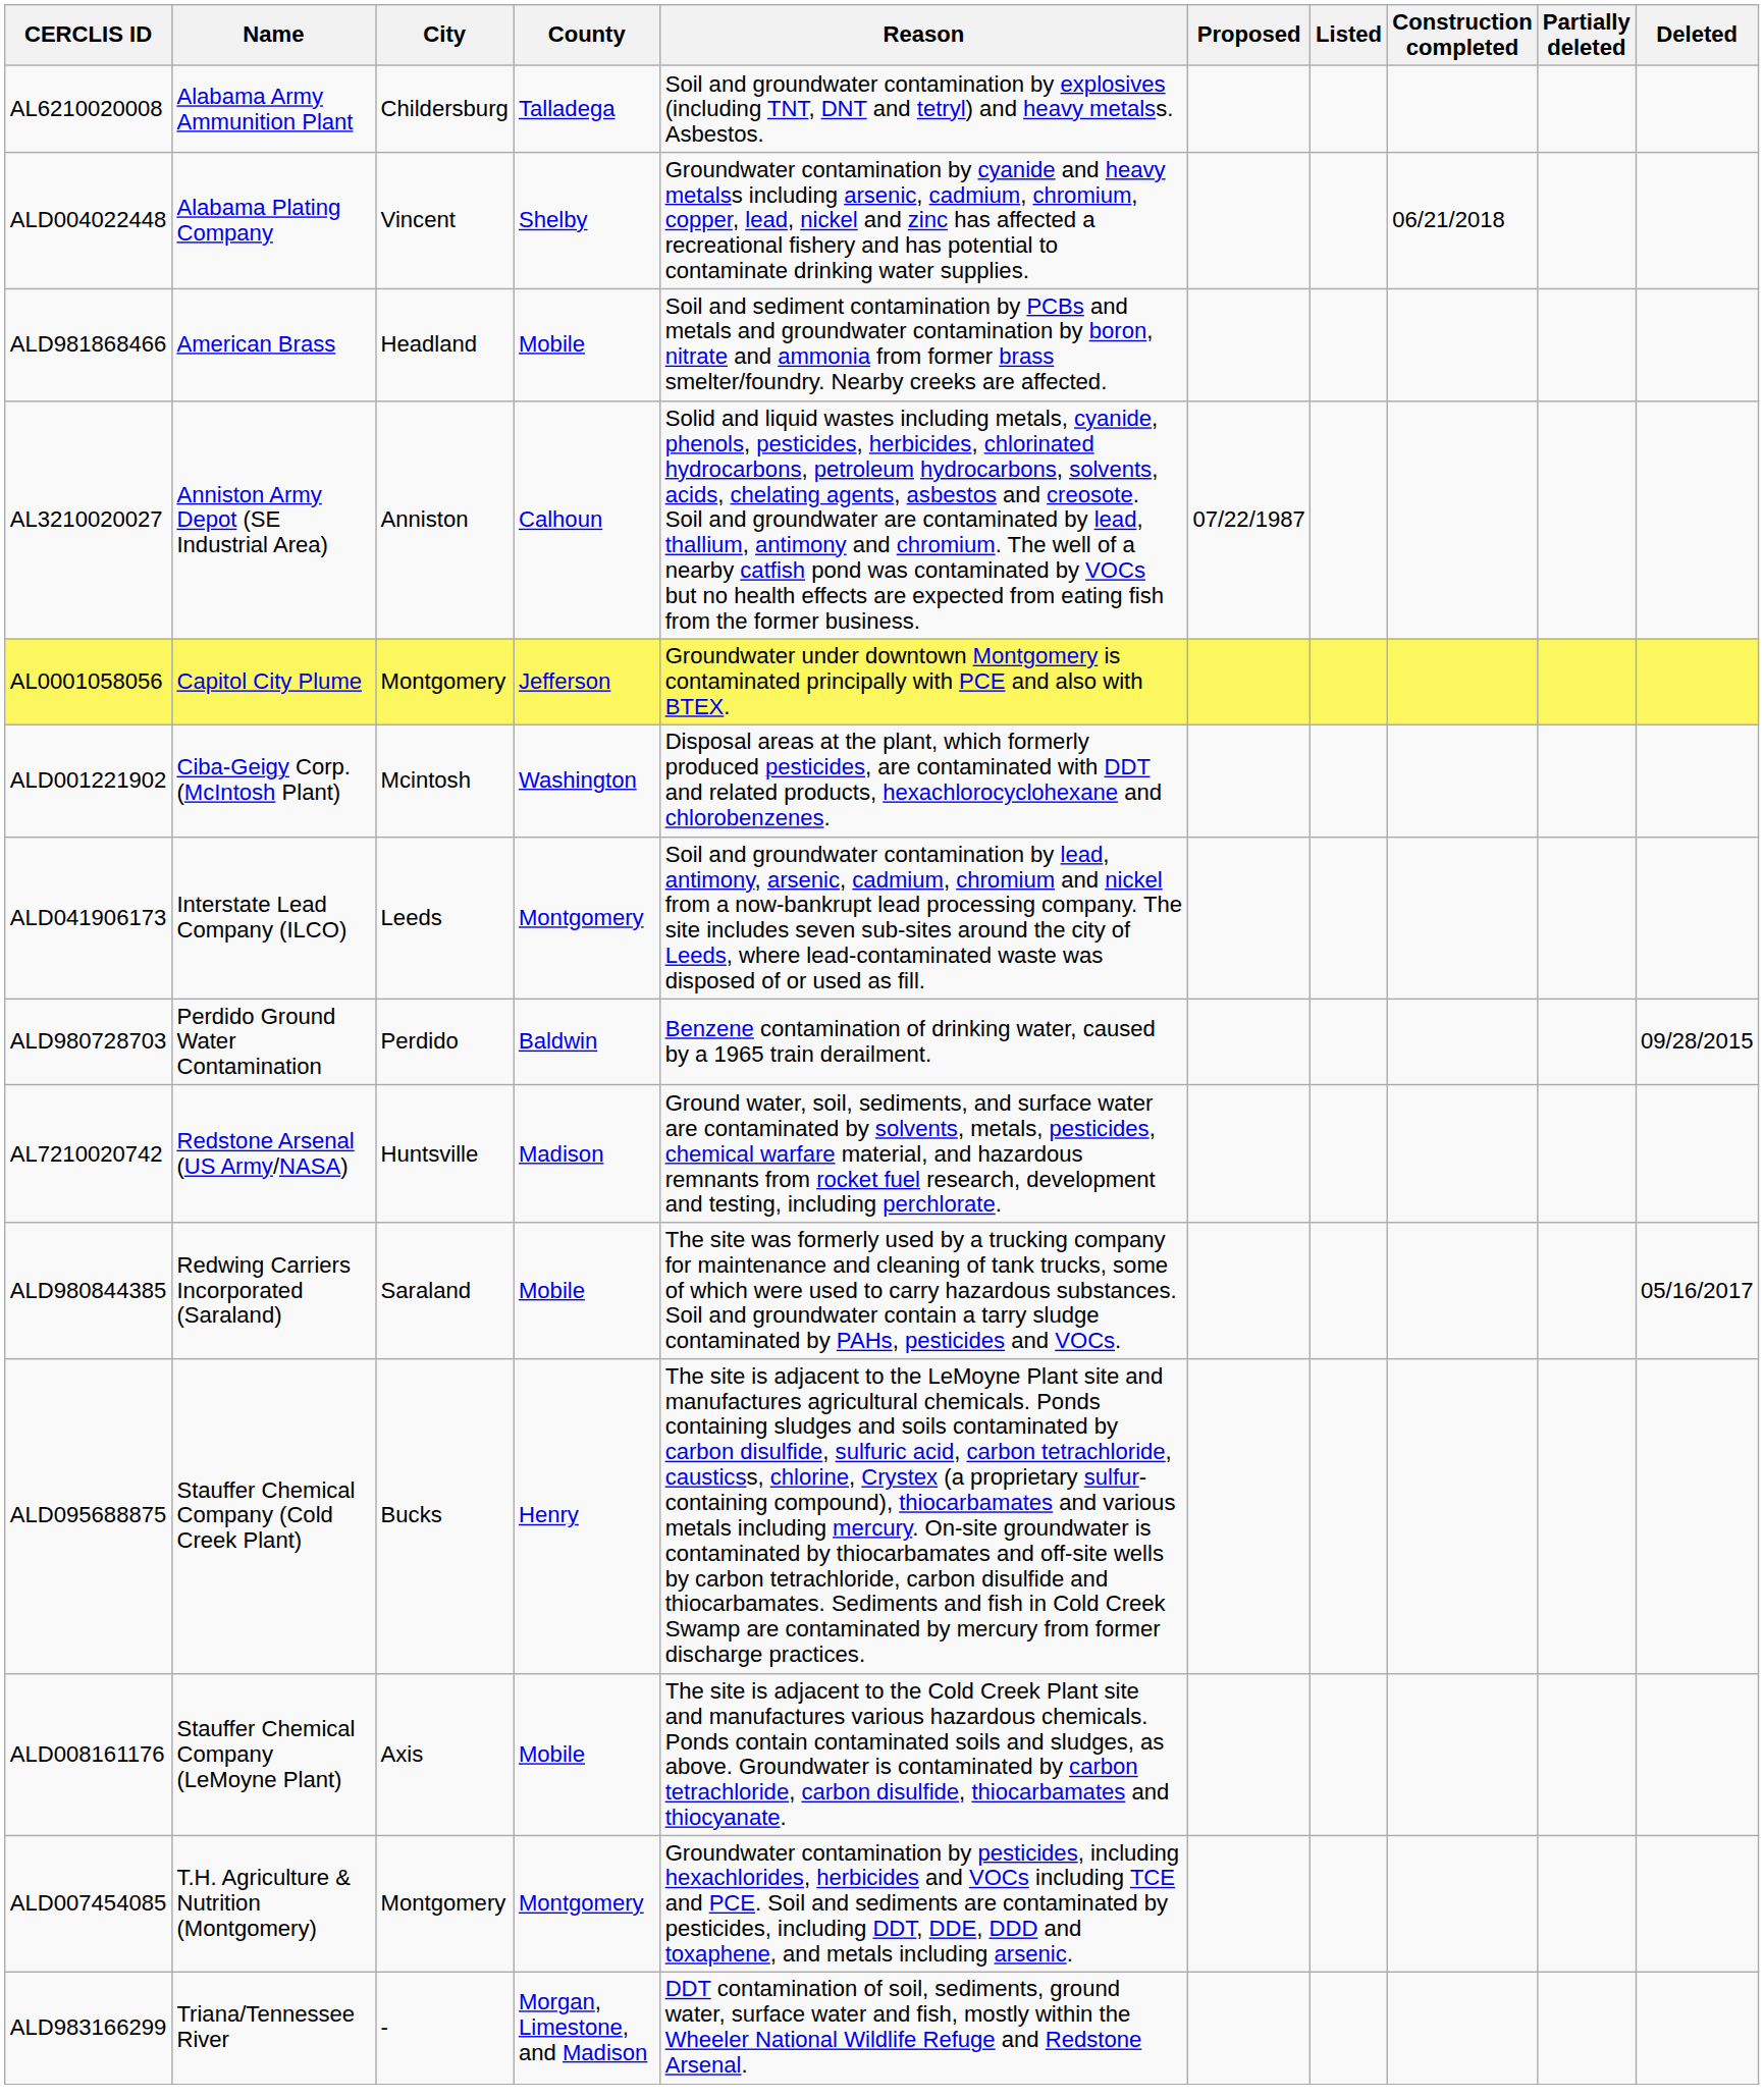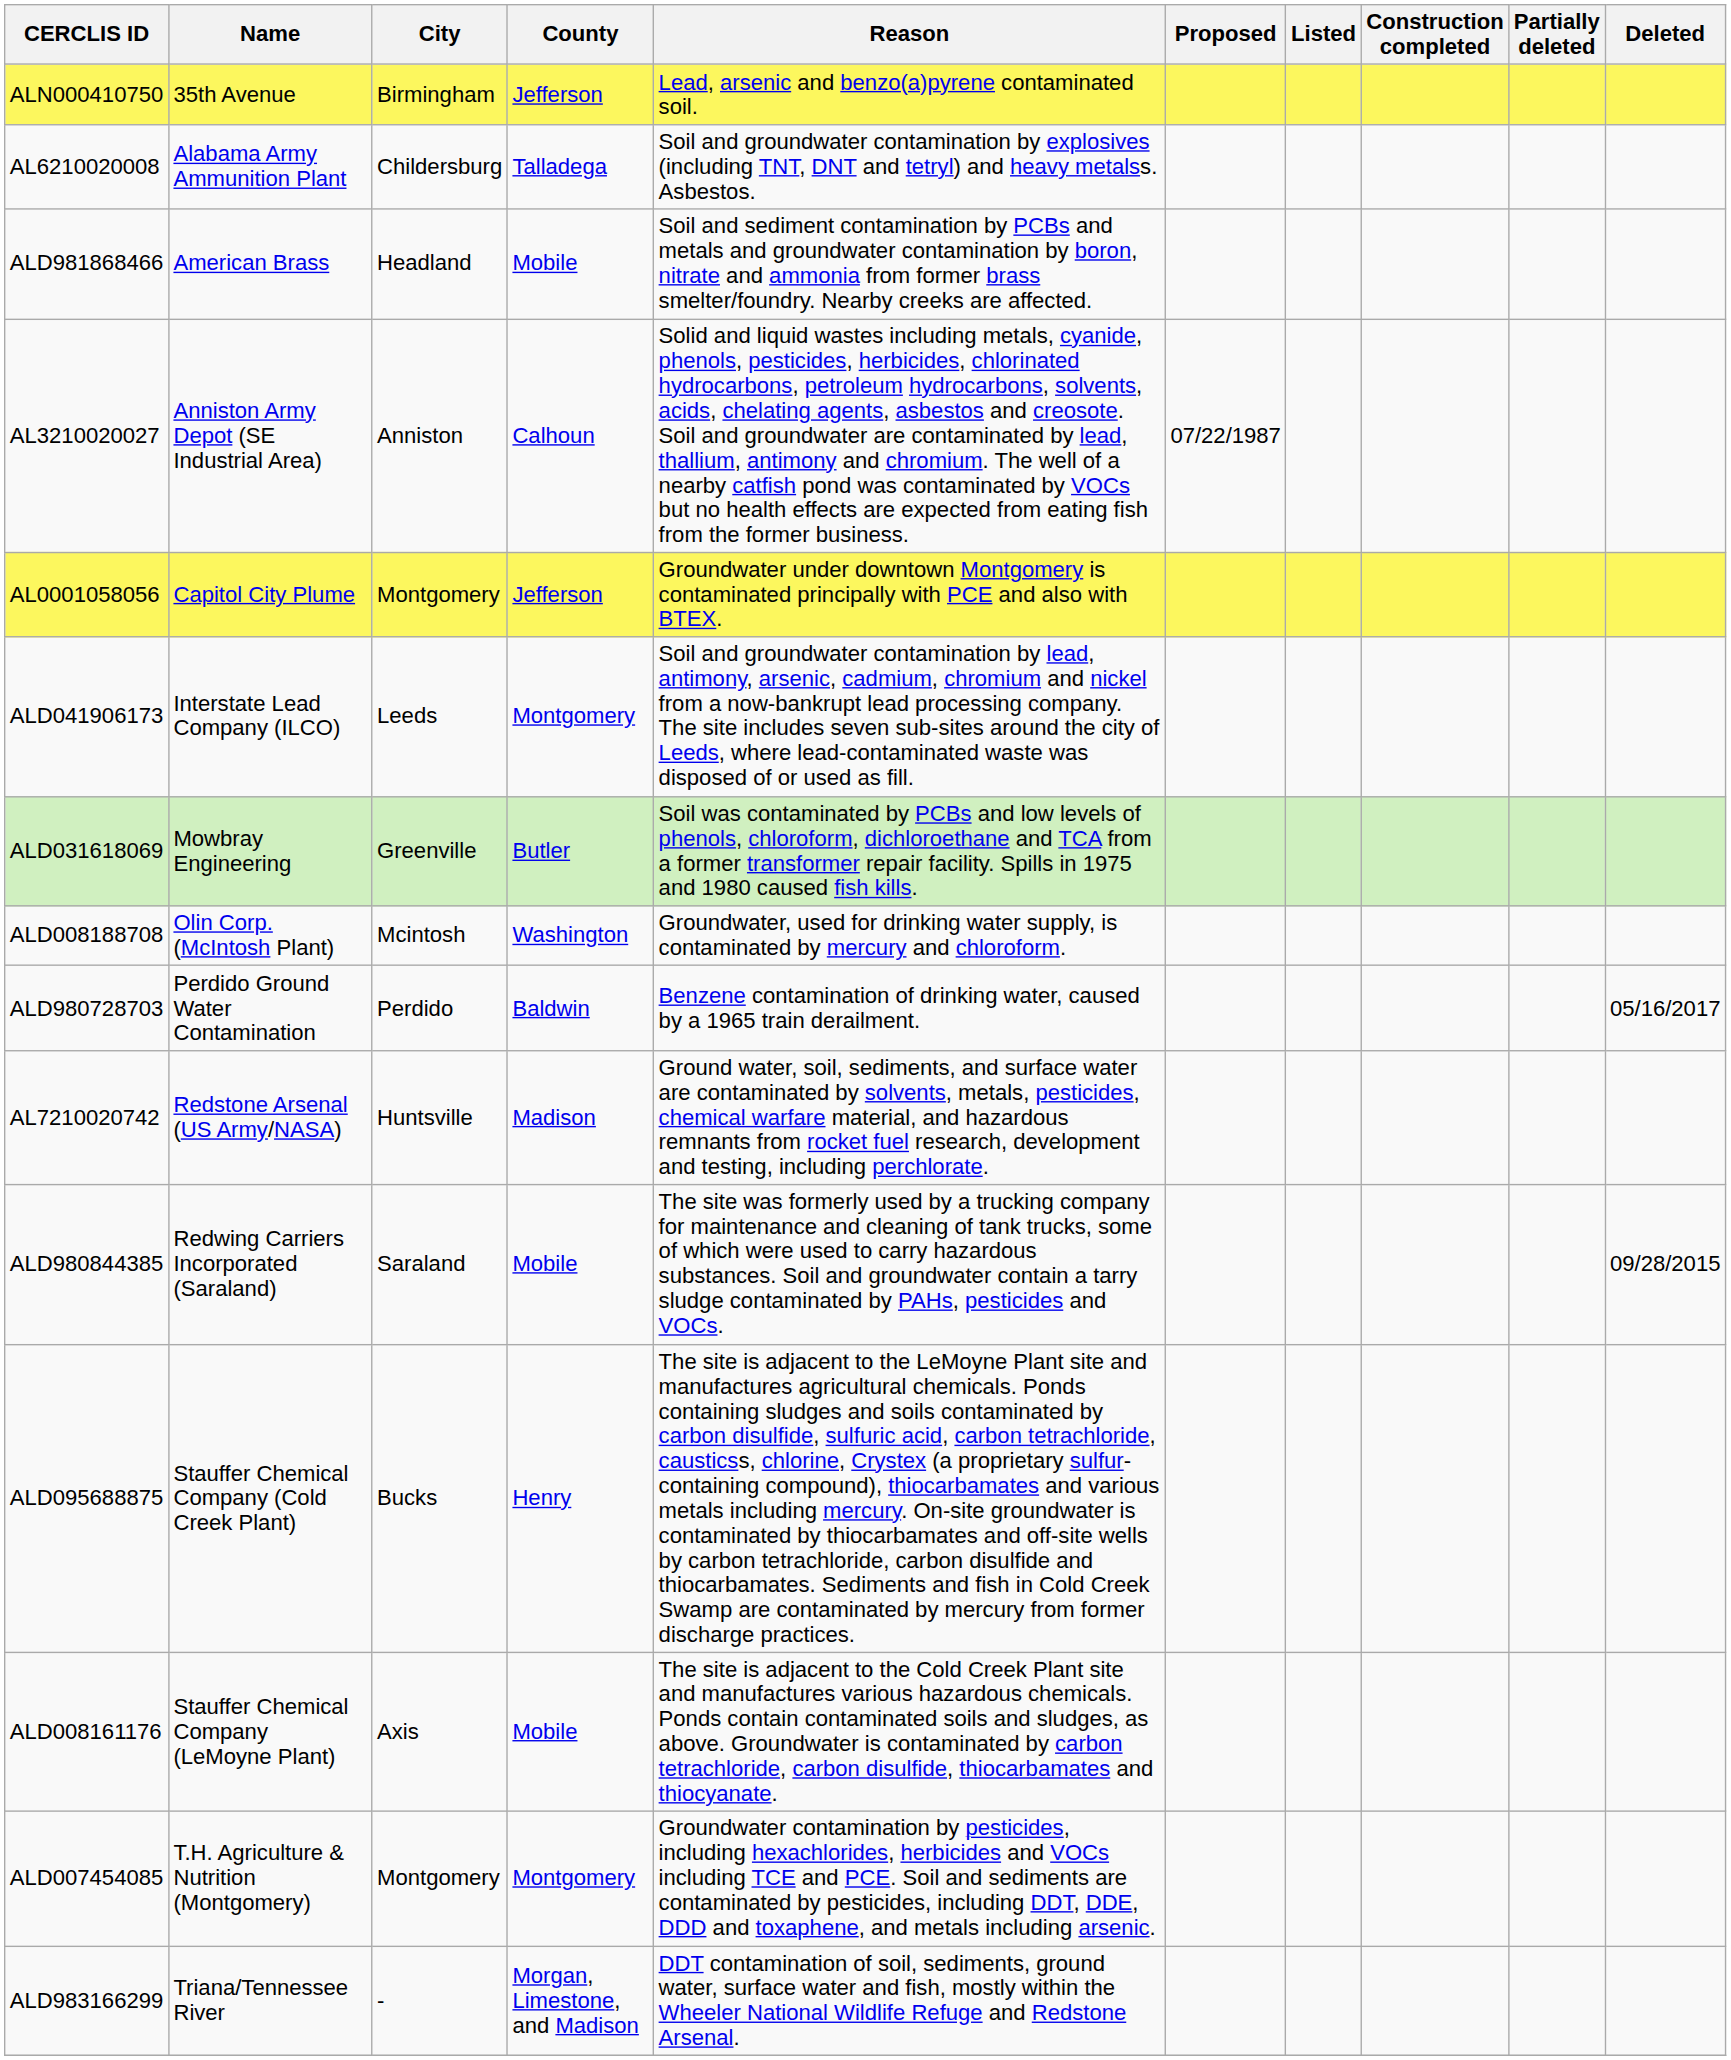 <table class="wikitable sortable">
 <tr>
 <th>CERCLIS ID</th>
 <th>Name</th>
 <th>City</th>
 <th>County</th>
 <th>Reason</th>
 <th>Proposed</th>
 <th>Listed</th>
 <th>Construction<br>completed</th>
 <th>Partially<br>deleted</th>
 <th>Deleted</th>
 </tr>
+<tr style="background:#fcf75e">
+<td>ALN000410750</td>
+<td>35th Avenue</td>
+<td>Birmingham</td>
+<td><a href='#'>Jefferson</a></td>
+<td><a href='#'>Lead</a>, <a href='#'>arsenic</a> and <a href='#'>benzo(a)pyrene</a> contaminated soil.</td>
+<td></td>
+<td></td>
+<td></td>
+<td></td>
+<td></td>
+</tr>
 <tr>
 <td>AL6210020008</td>
 <td><a href='#'>Alabama Army Ammunition Plant</a></td>
 <td>Childersburg</td>
 <td><a href='#'>Talladega</a></td>
 <td>Soil and groundwater contamination by <a href='#'>explosives</a> (including <a href='#'>TNT</a>, <a href='#'>DNT</a> and <a href='#'>tetryl</a>) and <a href='#'>heavy metals</a>s. Asbestos.</td>
 <td></td>
 <td></td>
 <td></td>
-<td></td>
-<td></td>
-</tr>
-<tr>
-<td>ALD004022448</td>
-<td><a href='#'>Alabama Plating Company</a></td>
-<td>Vincent</td>
-<td><a href='#'>Shelby</a></td>
-<td>Groundwater contamination by <a href='#'>cyanide</a> and <a href='#'>heavy metals</a>s including <a href='#'>arsenic</a>, <a href='#'>cadmium</a>, <a href='#'>chromium</a>, <a href='#'>copper</a>, <a href='#'>lead</a>, <a href='#'>nickel</a> and <a href='#'>zinc</a> has affected a recreational fishery and has potential to contaminate drinking water supplies.</td>
-<td></td>
-<td></td>
-<td>06/21/2018</td>
 <td></td>
 <td></td>
 </tr>
 <tr>
 <td>ALD981868466</td>
 <td><a href='#'>American Brass</a></td>
 <td>Headland</td>
 <td><a href='#'>Mobile</a></td>
 <td>Soil and sediment contamination by <a href='#'>PCBs</a> and metals and groundwater contamination by <a href='#'>boron</a>, <a href='#'>nitrate</a> and <a href='#'>ammonia</a> from former <a href='#'>brass</a> smelter/foundry.  Nearby creeks are affected.</td>
 <td></td>
 <td></td>
 <td></td>
 <td></td>
 <td></td>
 </tr>
 <tr>
 <td>AL3210020027</td>
 <td><a href='#'>Anniston Army Depot</a> (SE Industrial Area)</td>
 <td>Anniston</td>
 <td><a href='#'>Calhoun</a></td>
 <td>Solid and liquid wastes including metals, <a href='#'>cyanide</a>, <a href='#'>phenols</a>, <a href='#'>pesticides</a>, <a href='#'>herbicides</a>, <a href='#'>chlorinated hydrocarbons</a>, <a href='#'>petroleum</a> <a href='#'>hydrocarbons</a>, <a href='#'>solvents</a>, <a href='#'>acids</a>, <a href='#'>chelating agents</a>, <a href='#'>asbestos</a> and <a href='#'>creosote</a>.  Soil and groundwater are contaminated by <a href='#'>lead</a>, <a href='#'>thallium</a>, <a href='#'>antimony</a> and <a href='#'>chromium</a>.  The well of a nearby <a href='#'>catfish</a> pond was contaminated by <a href='#'>VOCs</a> but no health effects are expected from eating fish from the former business.</td>
 <td>07/22/1987</td>
 <td></td>
 <td></td>
 <td></td>
 <td></td>
 </tr>
 <tr style="background:#fcf75e">
 <td>AL0001058056</td>
 <td><a href='#'>Capitol City Plume</a></td>
 <td>Montgomery</td>
 <td><a href='#'>Jefferson</a></td>
 <td>Groundwater under downtown <a href='#'>Montgomery</a> is contaminated principally with <a href='#'>PCE</a> and also with <a href='#'>BTEX</a>.</td>
 <td></td>
 <td></td>
 <td></td>
 <td></td>
 <td></td>
 </tr>
 <tr>
-<td>ALD001221902</td>
-<td><a href='#'>Ciba-Geigy</a> Corp. (<a href='#'>McIntosh</a> Plant)</td>
-<td>Mcintosh</td>
-<td><a href='#'>Washington</a></td>
-<td>Disposal areas at the plant, which formerly produced <a href='#'>pesticides</a>, are contaminated with <a href='#'>DDT</a> and related products, <a href='#'>hexachlorocyclohexane</a> and <a href='#'>chlorobenzenes</a>.</td>
+<td>ALD041906173</td>
+<td>Interstate Lead Company (ILCO)</td>
+<td>Leeds</td>
+<td><a href='#'>Montgomery</a></td>
+<td>Soil and groundwater contamination by <a href='#'>lead</a>, <a href='#'>antimony</a>, <a href='#'>arsenic</a>, <a href='#'>cadmium</a>, <a href='#'>chromium</a> and <a href='#'>nickel</a> from a now-bankrupt lead processing company.  The site includes seven sub-sites around the city of <a href='#'>Leeds</a>, where lead-contaminated waste was disposed of or used as fill.</td>
+<td></td>
+<td></td>
+<td></td>
+<td></td>
+<td></td>
+</tr>
+<tr style="background:#d0f0c0">
+<td>ALD031618069</td>
+<td>Mowbray Engineering</td>
+<td>Greenville</td>
+<td><a href='#'>Butler</a></td>
+<td>Soil was contaminated by <a href='#'>PCBs</a> and low levels of <a href='#'>phenols</a>, <a href='#'>chloroform</a>, <a href='#'>dichloroethane</a> and <a href='#'>TCA</a> from a former <a href='#'>transformer</a> repair facility.  Spills in 1975 and 1980 caused <a href='#'>fish kills</a>.</td>
 <td></td>
 <td></td>
 <td></td>
 <td></td>
 <td></td>
 </tr>
 <tr>
-<td>ALD041906173</td>
-<td>Interstate Lead Company (ILCO)</td>
-<td>Leeds</td>
-<td><a href='#'>Montgomery</a></td>
-<td>Soil and groundwater contamination by <a href='#'>lead</a>, <a href='#'>antimony</a>, <a href='#'>arsenic</a>, <a href='#'>cadmium</a>, <a href='#'>chromium</a> and <a href='#'>nickel</a> from a now-bankrupt lead processing company.  The site includes seven sub-sites around the city of <a href='#'>Leeds</a>, where lead-contaminated waste was disposed of or used as fill.</td>
+<td>ALD008188708</td>
+<td><a href='#'>Olin Corp.</a> (<a href='#'>McIntosh</a> Plant)</td>
+<td>Mcintosh</td>
+<td><a href='#'>Washington</a></td>
+<td>Groundwater, used for drinking water supply, is contaminated by <a href='#'>mercury</a> and <a href='#'>chloroform</a>.</td>
 <td></td>
 <td></td>
 <td></td>
 <td></td>
 <td></td>
 </tr>
 <tr -style="background:#d0f0c0">
 <td>ALD980728703</td>
 <td>Perdido Ground Water Contamination</td>
 <td>Perdido</td>
 <td><a href='#'>Baldwin</a></td>
 <td><a href='#'>Benzene</a> contamination of drinking water, caused by a 1965 train derailment.</td>
 <td></td>
 <td></td>
 <td></td>
 <td></td>
-<td>09/28/2015</td>
+<td>05/16/2017</td>
 </tr>
 <tr>
 <td>AL7210020742</td>
 <td><a href='#'>Redstone Arsenal</a> (<a href='#'>US Army</a>/<a href='#'>NASA</a>)</td>
 <td>Huntsville</td>
 <td><a href='#'>Madison</a></td>
 <td>Ground water, soil, sediments, and surface water are contaminated by <a href='#'>solvents</a>, metals, <a href='#'>pesticides</a>, <a href='#'>chemical warfare</a> material, and hazardous remnants from <a href='#'>rocket fuel</a> research, development and testing, including <a href='#'>perchlorate</a>.</td>
 <td></td>
 <td></td>
 <td></td>
 <td></td>
 <td></td>
 </tr>
 <tr>
 <td>ALD980844385</td>
 <td>Redwing Carriers Incorporated (Saraland)</td>
 <td>Saraland</td>
 <td><a href='#'>Mobile</a></td>
 <td>The site was formerly used by a trucking company for maintenance and cleaning of tank trucks, some of which were used to carry hazardous substances.  Soil and groundwater contain a tarry sludge contaminated by <a href='#'>PAHs</a>, <a href='#'>pesticides</a> and <a href='#'>VOCs</a>.</td>
 <td></td>
 <td></td>
 <td></td>
 <td></td>
-<td>05/16/2017</td>
+<td>09/28/2015</td>
 </tr>
 <tr>
 <td>ALD095688875</td>
 <td>Stauffer Chemical Company (Cold Creek Plant)</td>
 <td>Bucks</td>
 <td><a href='#'>Henry</a></td>
 <td>The site is adjacent to the LeMoyne Plant site and manufactures agricultural chemicals.  Ponds containing sludges and soils contaminated by <a href='#'>carbon disulfide</a>, <a href='#'>sulfuric acid</a>, <a href='#'>carbon tetrachloride</a>, <a href='#'>caustics</a>s, <a href='#'>chlorine</a>, <a href='#'>Crystex</a> (a proprietary <a href='#'>sulfur</a>-containing compound), <a href='#'>thiocarbamates</a> and various metals including <a href='#'>mercury</a>.  On-site groundwater is contaminated by thiocarbamates and off-site wells by carbon tetrachloride, carbon disulfide and thiocarbamates.  Sediments and fish in Cold Creek Swamp are contaminated by mercury from former discharge practices.</td>
 <td></td>
 <td></td>
 <td></td>
 <td></td>
 <td></td>
 </tr>
 <tr>
 <td>ALD008161176</td>
 <td>Stauffer Chemical Company (LeMoyne Plant)</td>
 <td>Axis</td>
 <td><a href='#'>Mobile</a></td>
 <td>The site is adjacent to the Cold Creek Plant site and manufactures various hazardous chemicals.  Ponds contain contaminated soils and sludges, as above.  Groundwater is contaminated by <a href='#'>carbon tetrachloride</a>, <a href='#'>carbon disulfide</a>, <a href='#'>thiocarbamates</a> and <a href='#'>thiocyanate</a>.</td>
 <td></td>
 <td></td>
 <td></td>
 <td></td>
 <td></td>
 </tr>
 <tr>
 <td>ALD007454085</td>
 <td>T.H. Agriculture & Nutrition (Montgomery)</td>
 <td>Montgomery</td>
 <td><a href='#'>Montgomery</a></td>
 <td>Groundwater contamination by <a href='#'>pesticides</a>, including <a href='#'>hexachlorides</a>, <a href='#'>herbicides</a> and <a href='#'>VOCs</a> including <a href='#'>TCE</a> and <a href='#'>PCE</a>.  Soil and sediments are contaminated by pesticides, including <a href='#'>DDT</a>, <a href='#'>DDE</a>, <a href='#'>DDD</a> and <a href='#'>toxaphene</a>, and metals including <a href='#'>arsenic</a>.</td>
 <td></td>
 <td></td>
 <td></td>
 <td></td>
 <td></td>
 </tr>
 <tr>
 <td>ALD983166299</td>
 <td>Triana/Tennessee River</td>
 <td>-</td>
 <td><a href='#'>Morgan</a>, <a href='#'>Limestone</a>, and <a href='#'>Madison</a></td>
 <td><a href='#'>DDT</a> contamination of soil, sediments, ground water, surface water and fish, mostly within the <a href='#'>Wheeler National Wildlife Refuge</a> and <a href='#'>Redstone Arsenal</a>.</td>
 <td></td>
 <td></td>
 <td></td>
 <td></td>
 <td></td>
 </tr>
 <tr>
 </tr>
 </table>
